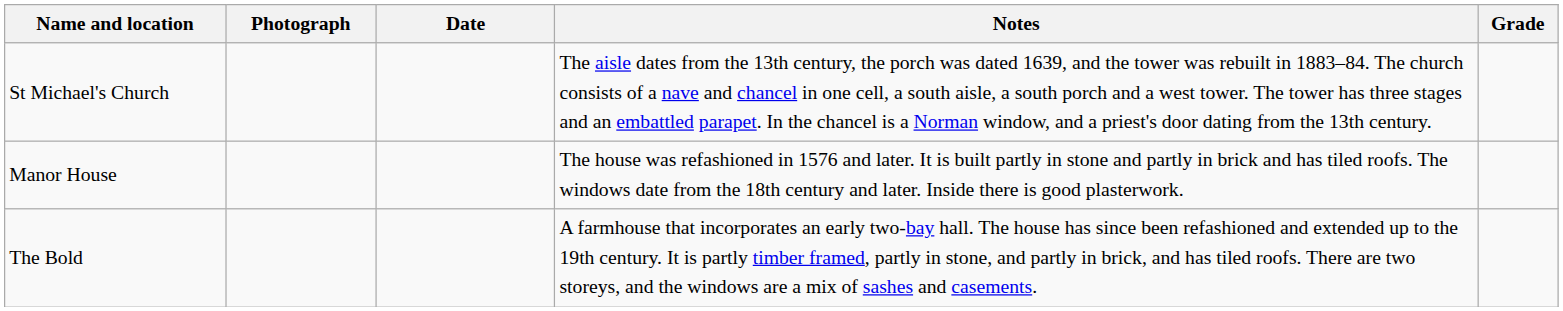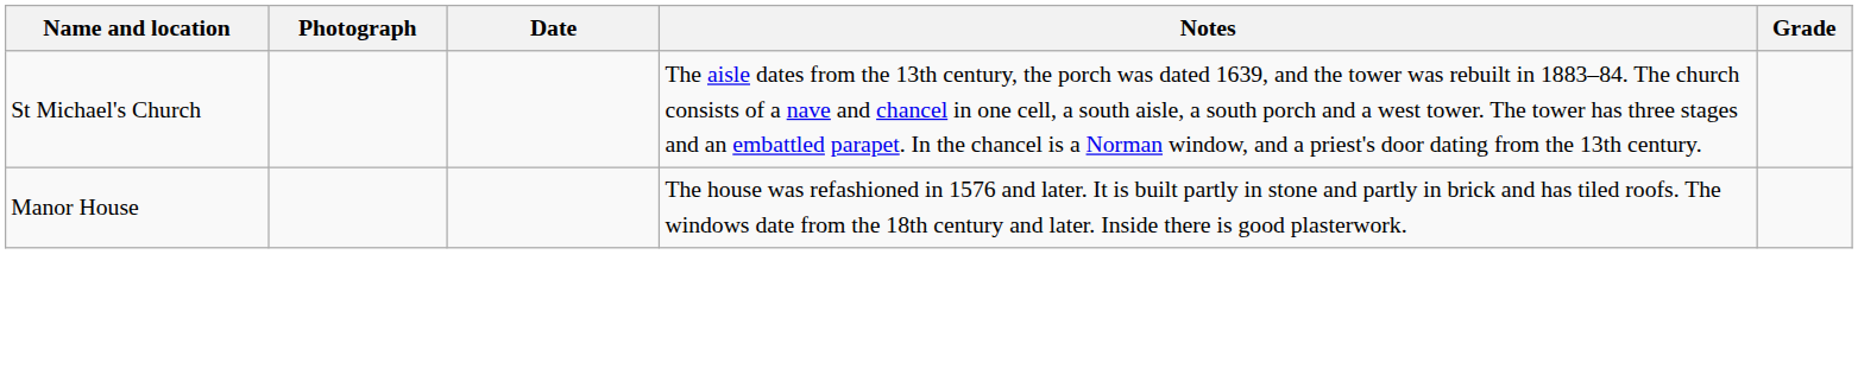 <table class="wikitable sortable plainrowheaders" style="width:100%; border:0; text-align:left; line-height:150%;">
 <tr>
 <th scope="col"  style="width:150px">Name and location</th>
 <th scope="col"  style="width:100px" class="unsortable">Photograph</th>
 <th scope="col"  style="width:120px">Date</th>
 <th scope="col"  style="width:650px" class="unsortable">Notes</th>
 <th scope="col"  style="width:50px">Grade</th>
 </tr>
 <tr>
 <td>St Michael's Church<br><small></small></td>
 <td></td>
 <td align="center"></td>
 <td>The <a href='#'>aisle</a> dates from the 13th century, the porch was dated 1639, and the tower was rebuilt in 1883–84.  The church consists of a <a href='#'>nave</a> and <a href='#'>chancel</a> in one cell, a south aisle, a south porch and a west tower.  The tower has three stages and an <a href='#'>embattled</a> <a href='#'>parapet</a>.  In the chancel is a <a href='#'>Norman</a> window, and a priest's door dating from the 13th century.</td>
 <td align="center" ></td>
 </tr>
 <tr>
 <td>Manor House<br><small></small></td>
 <td></td>
 <td align="center"></td>
 <td>The house was refashioned in 1576 and later.  It is built partly in stone and partly in brick and has tiled roofs.  The windows date from the 18th century and later.  Inside there is good plasterwork.</td>
 <td align="center" ></td>
 </tr>
 <tr>
-<td>The Bold<br><small></small></td>
-<td></td>
-<td align="center"></td>
-<td>A farmhouse that incorporates an early two-<a href='#'>bay</a> hall.  The house has since been refashioned and extended up to the 19th century.  It is partly <a href='#'>timber framed</a>, partly in stone, and partly in brick, and has tiled roofs.  There are two storeys, and the windows are a mix of <a href='#'>sashes</a> and <a href='#'>casements</a>.</td>
-<td align="center" ></td>
-</tr>
-<tr>
 </tr>
 </table>
